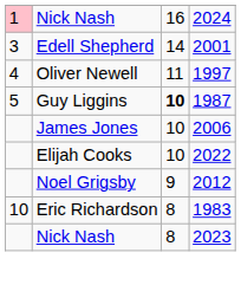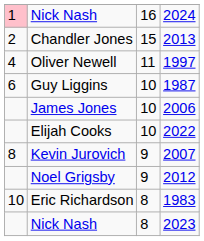 <table class="wikitable">
 <tr>
 </tr>
 <tr>
 <td style="background: pink;">1</td>
 <td><a href='#'>Nick Nash</a></td>
 <td>16</td>
 <td><a href='#'>2024</a></td>
 </tr>
 <tr>
-<td>3</td>
-<td><a href='#'>Edell Shepherd</a></td>
-<td>14</td>
-<td><a href='#'>2001</a></td>
+<td>2</td>
+<td>Chandler Jones</td>
+<td>15</td>
+<td><a href='#'>2013</a></td>
 </tr>
 <tr>
 <td>4</td>
 <td>Oliver Newell</td>
 <td>11</td>
 <td><a href='#'>1997</a></td>
 </tr>
 <tr>
-<td>5</td>
+<td>6</td>
 <td>Guy Liggins</td>
-<td><strong>10</strong></td>
+<td>10</td>
 <td><a href='#'>1987</a></td>
 </tr>
 <tr>
 <td></td>
 <td><a href='#'>James Jones</a></td>
 <td>10</td>
 <td><a href='#'>2006</a></td>
 </tr>
 <tr>
 <td></td>
 <td>Elijah Cooks</td>
 <td>10</td>
 <td><a href='#'>2022</a></td>
+</tr>
+<tr>
+<td>8</td>
+<td><a href='#'>Kevin Jurovich</a></td>
+<td>9</td>
+<td><a href='#'>2007</a></td>
 </tr>
 <tr>
 <td></td>
 <td><a href='#'>Noel Grigsby</a></td>
 <td>9</td>
 <td><a href='#'>2012</a></td>
 </tr>
 <tr>
 <td>10</td>
 <td>Eric Richardson</td>
 <td>8</td>
 <td><a href='#'>1983</a></td>
 </tr>
 <tr>
 <td></td>
 <td><a href='#'>Nick Nash</a></td>
 <td>8</td>
 <td><a href='#'>2023</a></td>
 </tr>
 </table>
